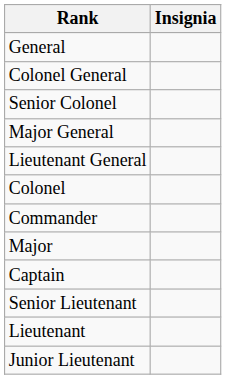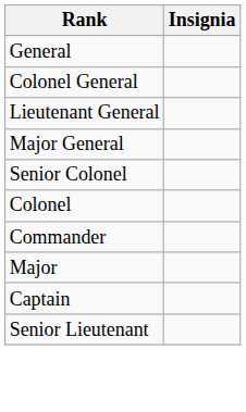 <table class="wikitable">
 <tr>
 <th>Rank</th>
 <th>Insignia</th>
 </tr>
 <tr>
 <td>General</td>
 <td></td>
 </tr>
 <tr>
 <td>Colonel General</td>
 <td></td>
 </tr>
 <tr>
-<td>Senior Colonel</td>
+<td>Lieutenant General</td>
 <td></td>
 </tr>
 <tr>
 <td>Major General</td>
 <td></td>
 </tr>
 <tr>
-<td>Lieutenant General</td>
+<td>Senior Colonel</td>
 <td></td>
 </tr>
 <tr>
 <td>Colonel</td>
 <td></td>
 </tr>
 <tr>
 <td>Commander</td>
 <td></td>
 </tr>
 <tr>
 <td>Major</td>
 <td></td>
 </tr>
 <tr>
 <td>Captain</td>
 <td></td>
 </tr>
 <tr>
 <td>Senior Lieutenant</td>
 <td></td>
 </tr>
-<tr>
-<td>Lieutenant</td>
-<td></td>
-</tr>
-<tr>
-<td>Junior Lieutenant</td>
-<td></td>
-</tr>
 </table>
